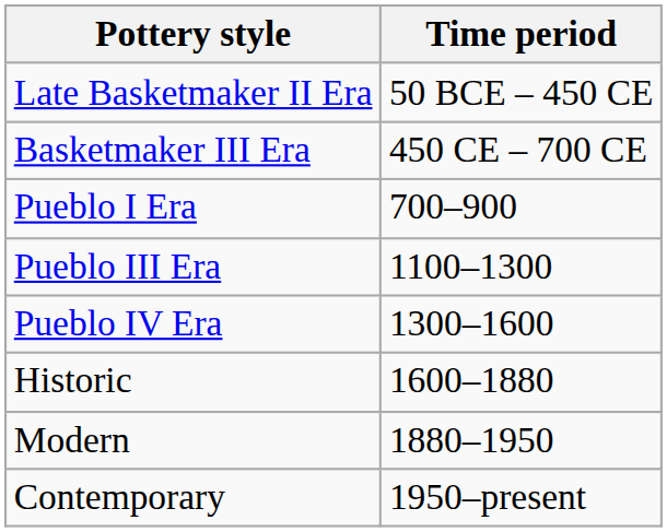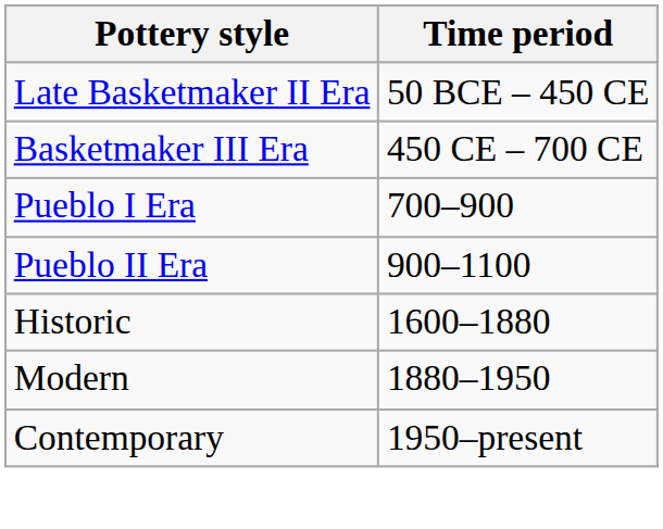 <table class="wikitable">
 <tr valign="top">
 <th>Pottery style</th>
 <th>Time period</th>
 </tr>
 <tr>
 <td><a href='#'>Late Basketmaker II Era</a></td>
 <td>50 BCE – 450 CE</td>
 </tr>
 <tr>
 <td><a href='#'>Basketmaker III Era</a></td>
 <td>450 CE – 700 CE</td>
 </tr>
 <tr>
 <td><a href='#'>Pueblo I Era</a></td>
 <td>700–900</td>
 </tr>
 <tr>
-<td><a href='#'>Pueblo III Era</a></td>
-<td>1100–1300</td>
-</tr>
-<tr>
-<td><a href='#'>Pueblo IV Era</a></td>
-<td>1300–1600</td>
+<td><a href='#'>Pueblo II Era</a></td>
+<td>900–1100</td>
 </tr>
 <tr>
 <td>Historic</td>
 <td>1600–1880</td>
 </tr>
 <tr>
 <td>Modern</td>
 <td>1880–1950</td>
 </tr>
 <tr>
 <td>Contemporary</td>
 <td>1950–present</td>
 </tr>
 </table>
